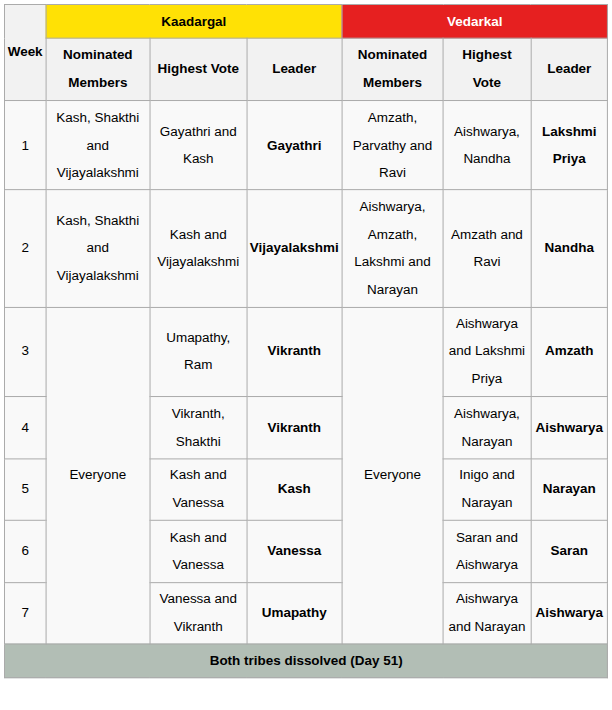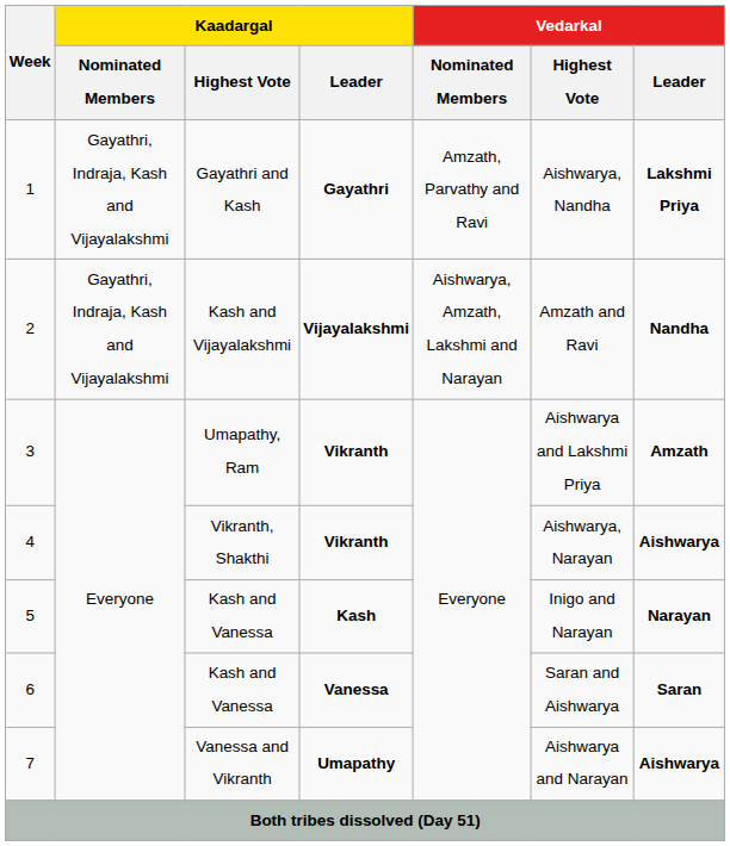 <table class="wikitable sortable" style=" text-align:center; font-size:85%;  line-height:28px; width:auto;">
 <tr>
 <th rowspan="2">Week</th>
 <th colspan="3" style="background:#FFE105;color:black">Kaadargal</th>
 <th colspan="3" style="background:#E62020;color:white">Vedarkal</th>
 </tr>
 <tr>
 <th>Nominated Members</th>
 <th>Highest Vote</th>
 <th>Leader</th>
 <th>Nominated Members</th>
 <th>Highest Vote</th>
 <th>Leader</th>
 </tr>
 <tr>
 <td>1</td>
-<td>Kash, Shakthi and Vijayalakshmi</td>
+<td>Gayathri, Indraja, Kash and Vijayalakshmi</td>
 <td>Gayathri and Kash</td>
 <td><strong>Gayathri</strong></td>
 <td>Amzath, Parvathy and Ravi</td>
 <td>Aishwarya, Nandha</td>
 <td><strong>Lakshmi Priya</strong></td>
 </tr>
 <tr>
 <td>2</td>
-<td>Kash, Shakthi and Vijayalakshmi</td>
+<td>Gayathri, Indraja, Kash and Vijayalakshmi</td>
 <td>Kash and Vijayalakshmi</td>
 <td><strong>Vijayalakshmi</strong></td>
 <td>Aishwarya, Amzath, Lakshmi and Narayan</td>
 <td>Amzath and Ravi</td>
 <td><strong>Nandha</strong></td>
 </tr>
 <tr>
 <td>3</td>
 <td rowspan="5">Everyone</td>
 <td>Umapathy, Ram</td>
 <td><strong>Vikranth</strong></td>
 <td rowspan="5">Everyone</td>
 <td>Aishwarya and Lakshmi Priya</td>
 <td><strong>Amzath</strong></td>
 </tr>
 <tr>
 <td>4</td>
 <td>Vikranth, Shakthi</td>
 <td><strong>Vikranth</strong></td>
 <td>Aishwarya, Narayan</td>
 <td><strong>Aishwarya</strong></td>
 </tr>
 <tr>
 <td>5</td>
 <td>Kash and Vanessa</td>
 <td><strong>Kash</strong></td>
 <td>Inigo and Narayan</td>
 <td><strong>Narayan</strong></td>
 </tr>
 <tr>
 <td>6</td>
 <td>Kash and Vanessa</td>
 <td><strong>Vanessa</strong></td>
 <td>Saran and Aishwarya</td>
 <td><strong>Saran</strong></td>
 </tr>
 <tr>
 <td>7</td>
 <td>Vanessa and Vikranth</td>
 <td><strong>Umapathy</strong></td>
 <td>Aishwarya and Narayan</td>
 <td><strong>Aishwarya</strong></td>
 </tr>
 <tr>
 <td colspan="7" style="background:#B2BEB5"><strong>Both tribes dissolved (Day 51)</strong></td>
 </tr>
 </table>
